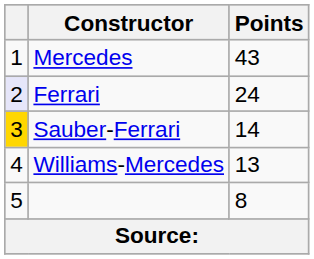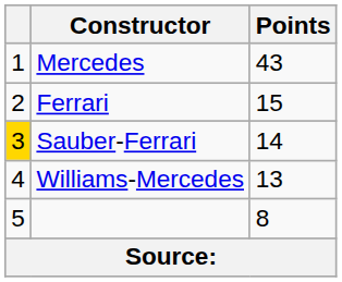 <table class="wikitable" style="font-size: 85%;">
 <tr>
 <th scope="col"></th>
 <th scope="col">Constructor</th>
 <th scope="col">Points</th>
 </tr>
 <tr>
 <td align="center">1</td>
 <td> <a href='#'>Mercedes</a></td>
 <td align="left">43</td>
 </tr>
 <tr>
-<td align="center" style="background: lavender;">2</td>
+<td align="center">2</td>
 <td> <a href='#'>Ferrari</a></td>
-<td align="left">24</td>
+<td align="left">15</td>
 </tr>
 <tr>
 <td align="center" style="background: gold;">3</td>
 <td> <a href='#'>Sauber</a>-<a href='#'>Ferrari</a></td>
 <td align="left">14</td>
 </tr>
 <tr>
 <td align="center">4</td>
 <td> <a href='#'>Williams</a>-<a href='#'>Mercedes</a></td>
 <td align="left">13</td>
 </tr>
 <tr>
 <td align="center">5</td>
 <td></td>
 <td align="left">8</td>
 </tr>
 <tr>
 <th colspan=3>Source:</th>
 </tr>
 </table>
